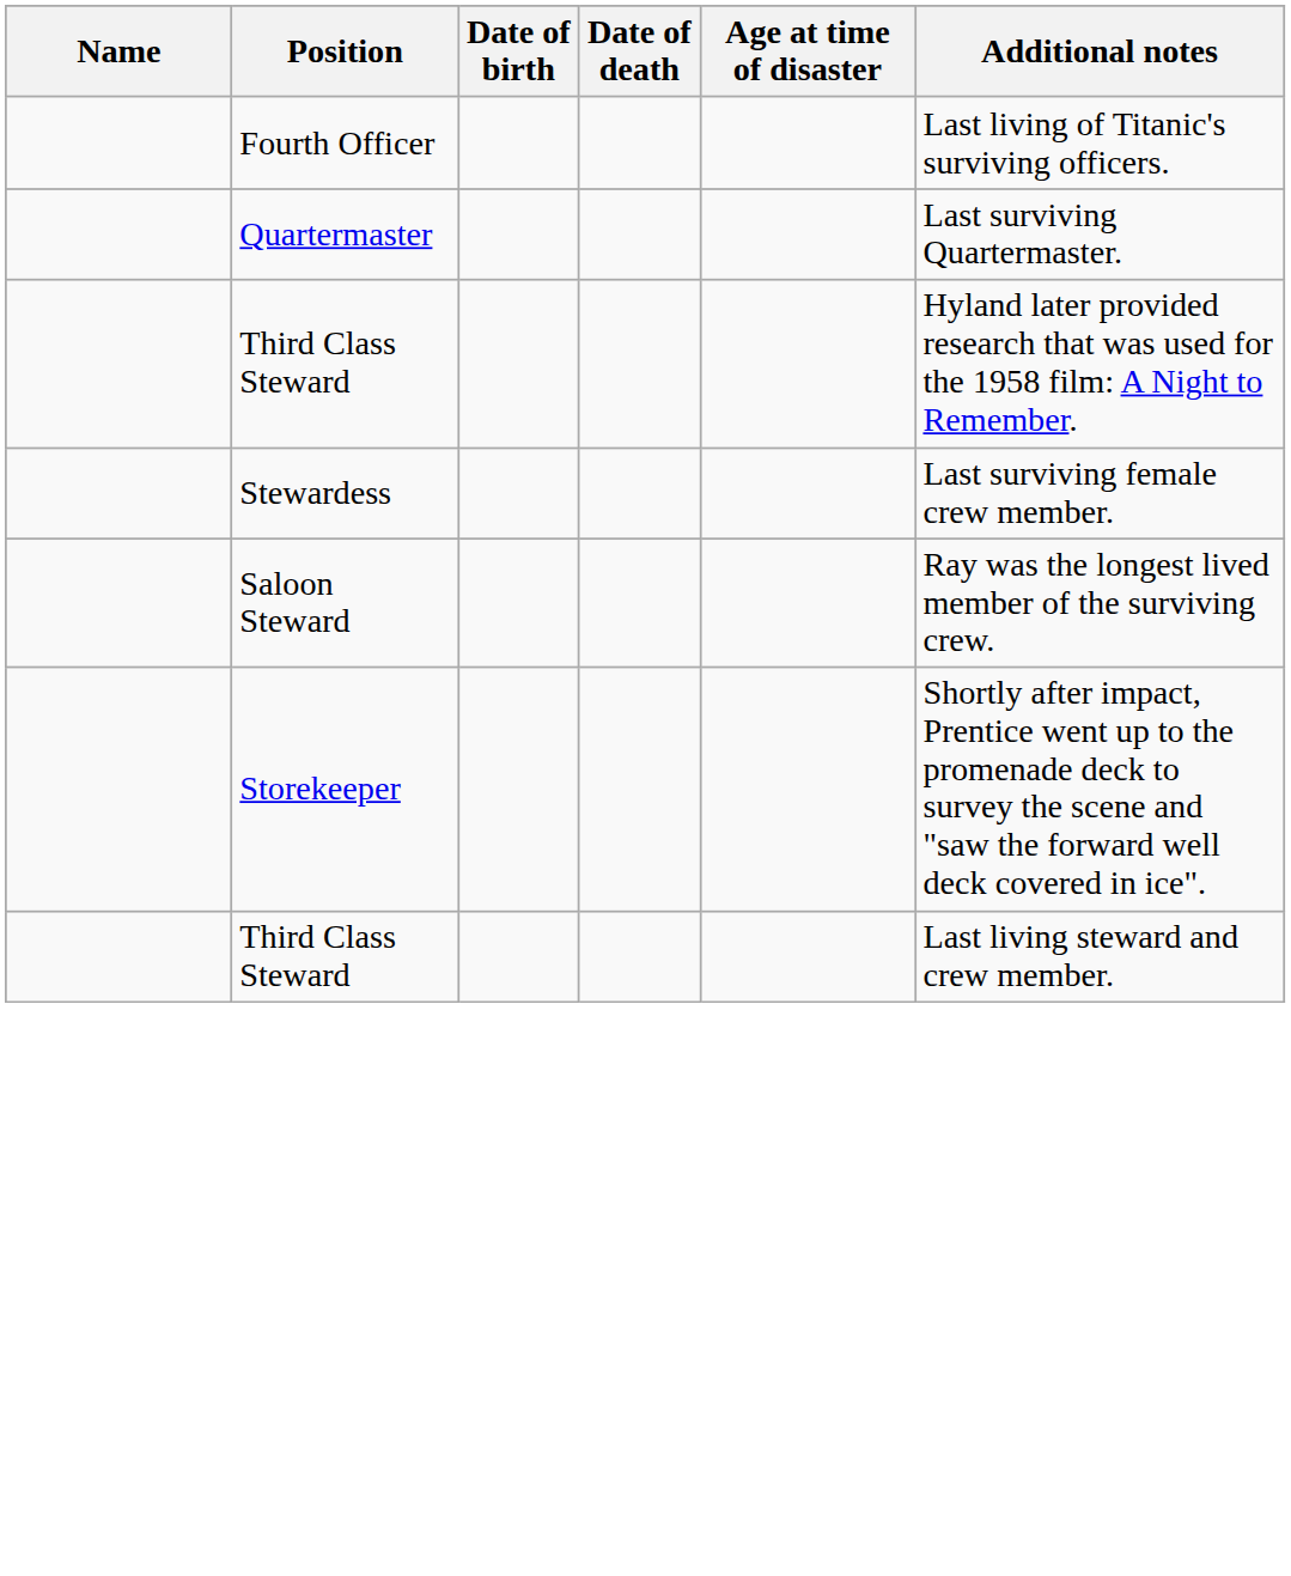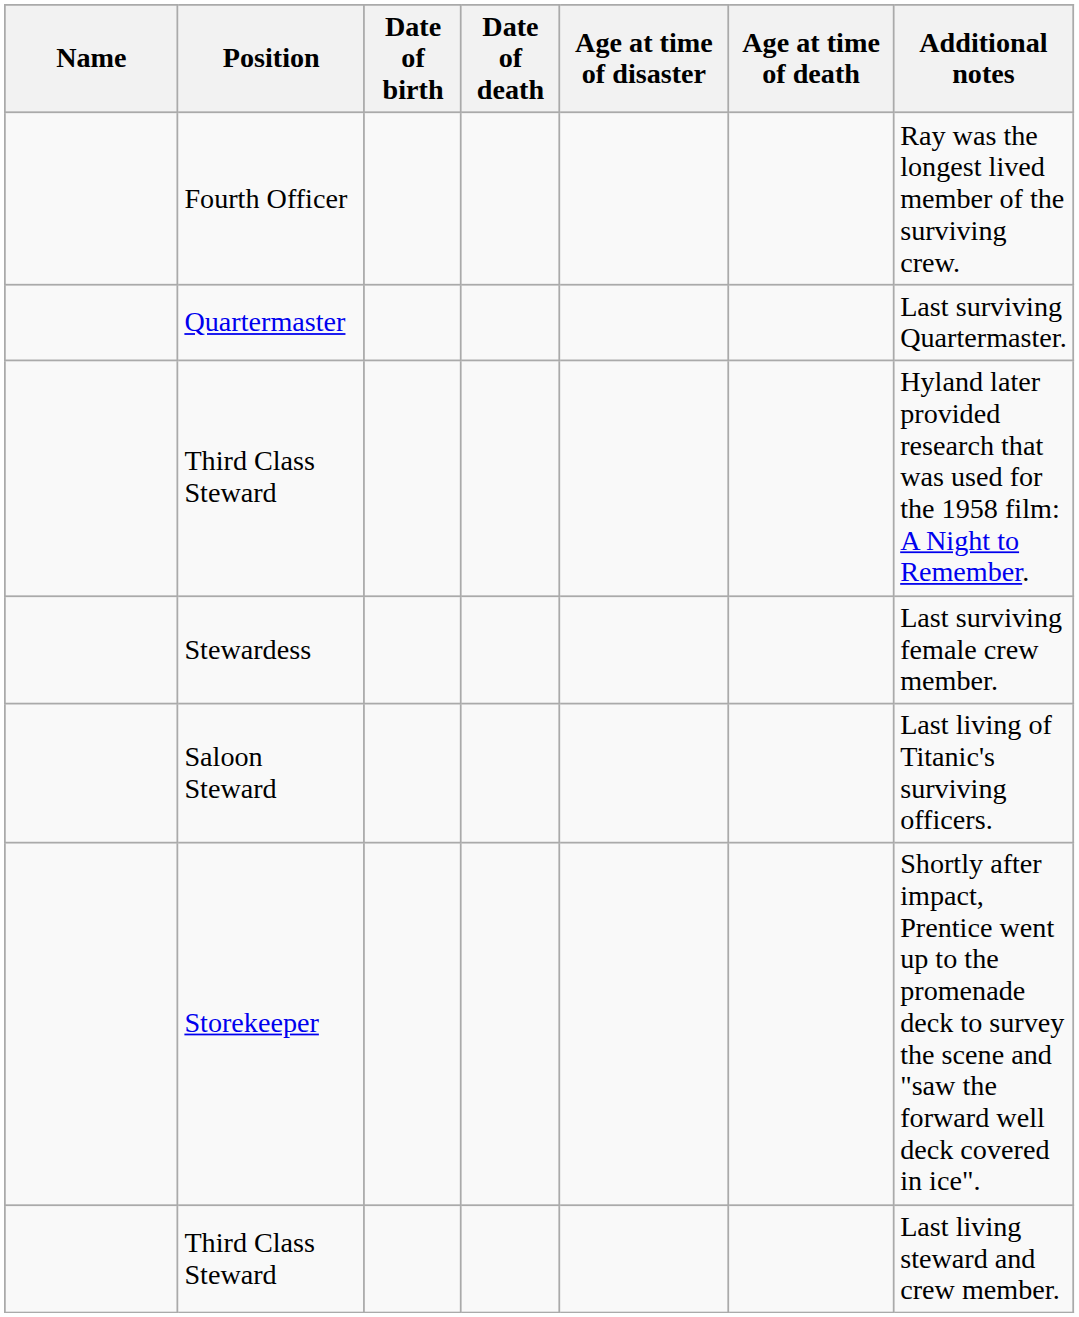 <table class="sortable wikitable"            >
 <tr>
 <th width=100px>Name</th>
 <th width=100px>Position</th>
 <th width=50px>Date of birth</th>
 <th width=50px>Date of death</th>
 <th width=95px>Age at time of disaster</th>
+<th width=95px>Age at time of death</th>
 <th class="unsortable">Additional notes</th>
 </tr>
 <tr>
 <td></td>
 <td>Fourth Officer</td>
 <td></td>
 <td></td>
 <td></td>
-<td>Last living of Titanic's surviving officers.</td>
+<td></td>
+<td>Ray was the longest lived member of the surviving crew.</td>
 </tr>
 <tr>
 <td></td>
 <td><a href='#'>Quartermaster</a></td>
+<td></td>
 <td></td>
 <td></td>
 <td></td>
 <td>Last surviving Quartermaster.</td>
 </tr>
 <tr>
 <td></td>
 <td>Third Class Steward</td>
 <td></td>
 <td></td>
 <td></td>
+<td></td>
 <td>Hyland later provided research that was used for the 1958 film: <a href='#'>A Night to Remember</a>.</td>
 </tr>
 <tr>
 <td></td>
 <td>Stewardess</td>
+<td></td>
 <td></td>
 <td></td>
 <td></td>
 <td>Last surviving female crew member.</td>
 </tr>
 <tr>
 <td></td>
 <td>Saloon Steward</td>
 <td></td>
 <td></td>
 <td></td>
-<td>Ray was the longest lived member of the surviving crew.</td>
+<td></td>
+<td>Last living of Titanic's surviving officers.</td>
 </tr>
 <tr>
 <td></td>
 <td><a href='#'>Storekeeper</a></td>
+<td></td>
 <td></td>
 <td></td>
 <td></td>
 <td>Shortly after impact, Prentice went up to the promenade deck to survey the scene and "saw the forward well deck covered in ice".</td>
 </tr>
 <tr>
 <td></td>
 <td>Third Class Steward</td>
 <td></td>
 <td></td>
 <td></td>
+<td></td>
 <td>Last living steward and crew member.</td>
 </tr>
 </table>
